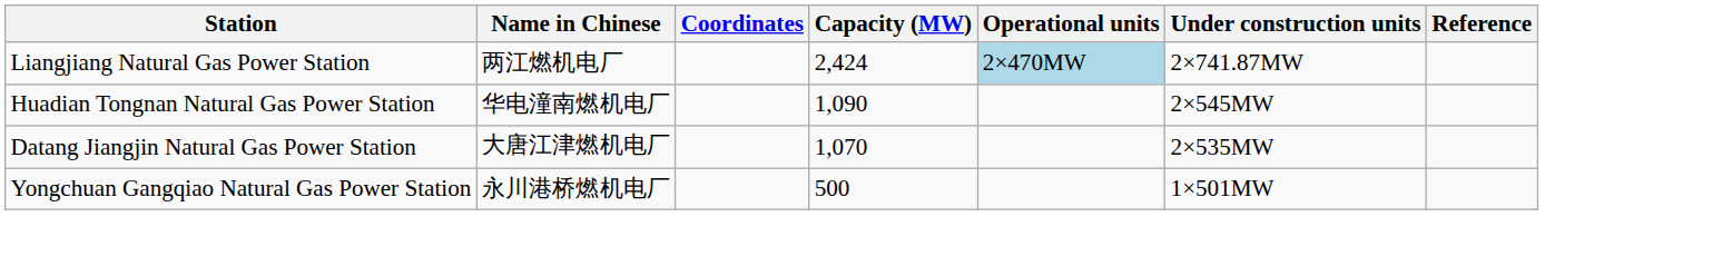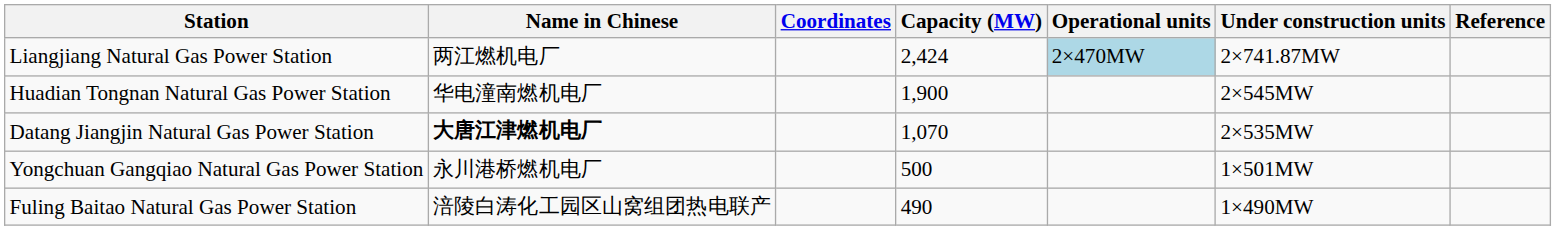 <table class="wikitable sortable">
 <tr>
 <th>Station</th>
 <th>Name in Chinese</th>
 <th><a href='#'>Coordinates</a></th>
 <th>Capacity (<a href='#'>MW</a>)</th>
 <th>Operational units</th>
 <th>Under construction units</th>
 <th>Reference</th>
 </tr>
 <tr>
 <td>Liangjiang Natural Gas Power Station</td>
 <td>两江燃机电厂</td>
 <td></td>
 <td>2,424</td>
 <td style="background: lightblue;">2×470MW</td>
 <td>2×741.87MW</td>
 <td></td>
 </tr>
 <tr>
 <td>Huadian Tongnan Natural Gas Power Station</td>
 <td>华电潼南燃机电厂</td>
 <td></td>
-<td>1,090</td>
+<td>1,900</td>
 <td></td>
 <td>2×545MW</td>
 <td></td>
 </tr>
 <tr>
 <td>Datang Jiangjin Natural Gas Power Station</td>
-<td>大唐江津燃机电厂</td>
+<td><strong>大唐江津燃机电厂</strong></td>
 <td></td>
 <td>1,070</td>
 <td></td>
 <td>2×535MW</td>
 <td></td>
 </tr>
 <tr>
 <td>Yongchuan Gangqiao Natural Gas Power Station</td>
 <td>永川港桥燃机电厂</td>
 <td></td>
 <td>500</td>
 <td></td>
 <td>1×501MW</td>
 <td></td>
 </tr>
+<tr>
+<td>Fuling Baitao Natural Gas Power Station</td>
+<td>涪陵白涛化工园区山窝组团热电联产</td>
+<td></td>
+<td>490</td>
+<td></td>
+<td>1×490MW</td>
+<td></td>
+</tr>
 </table>
